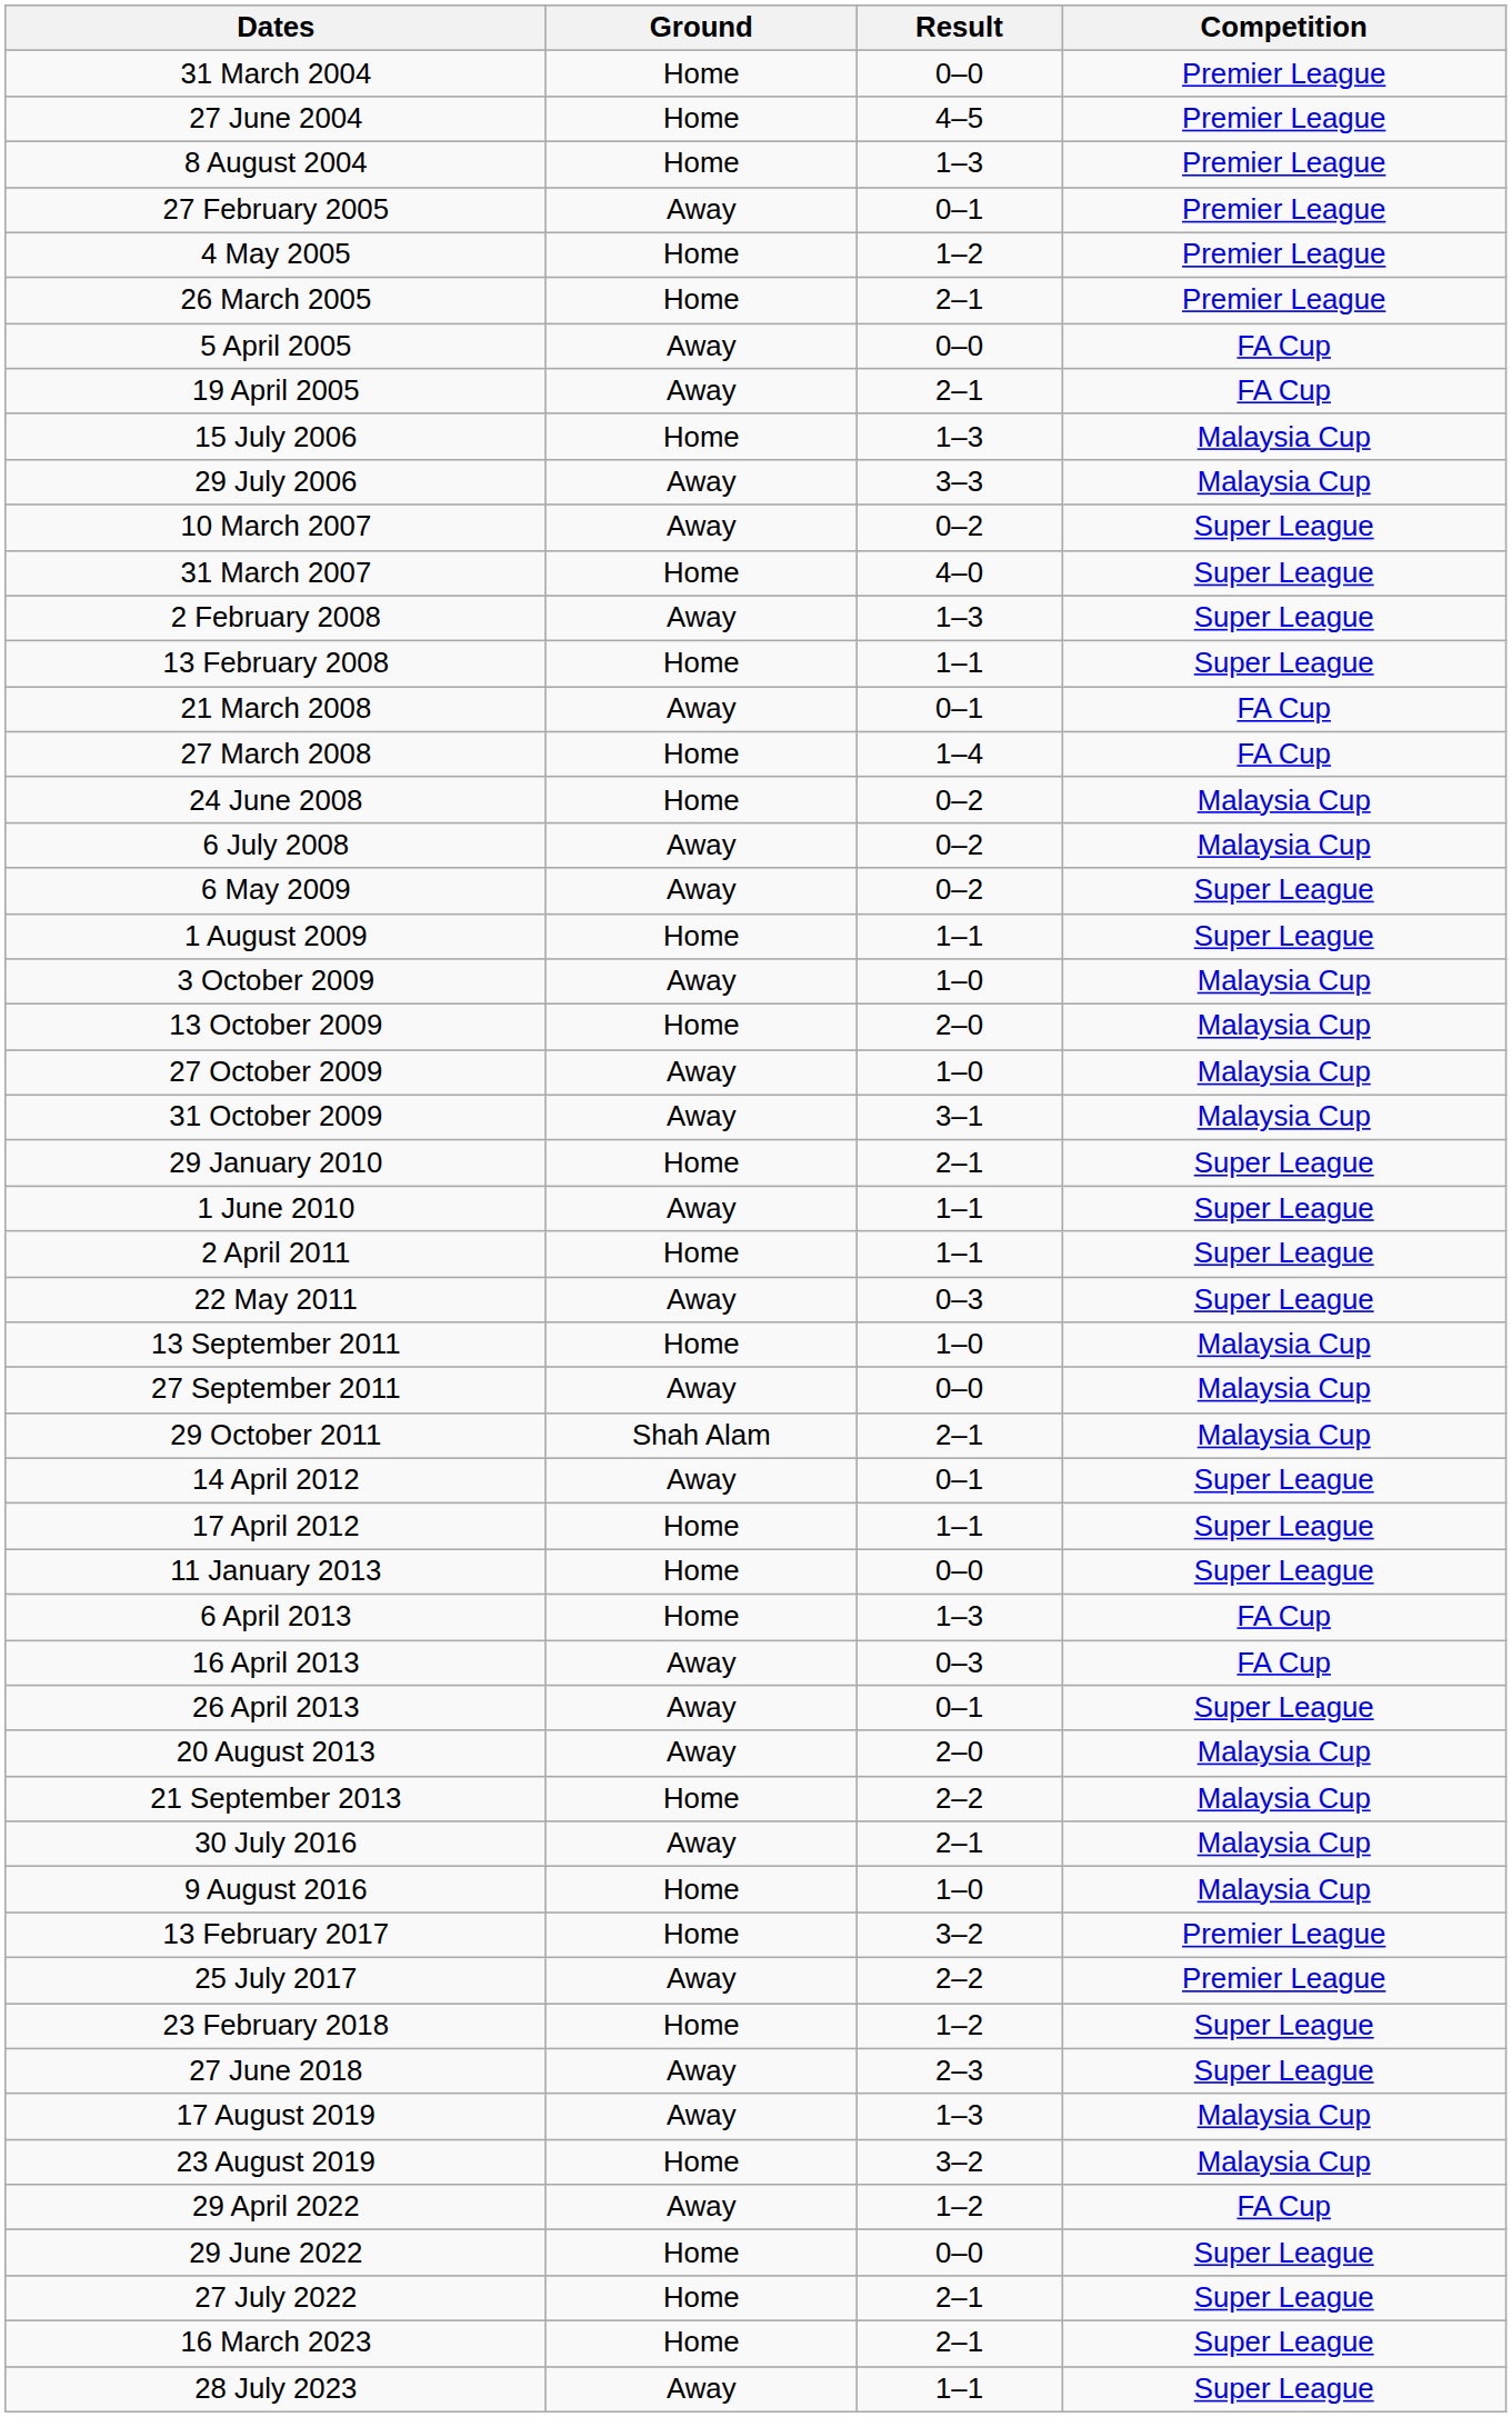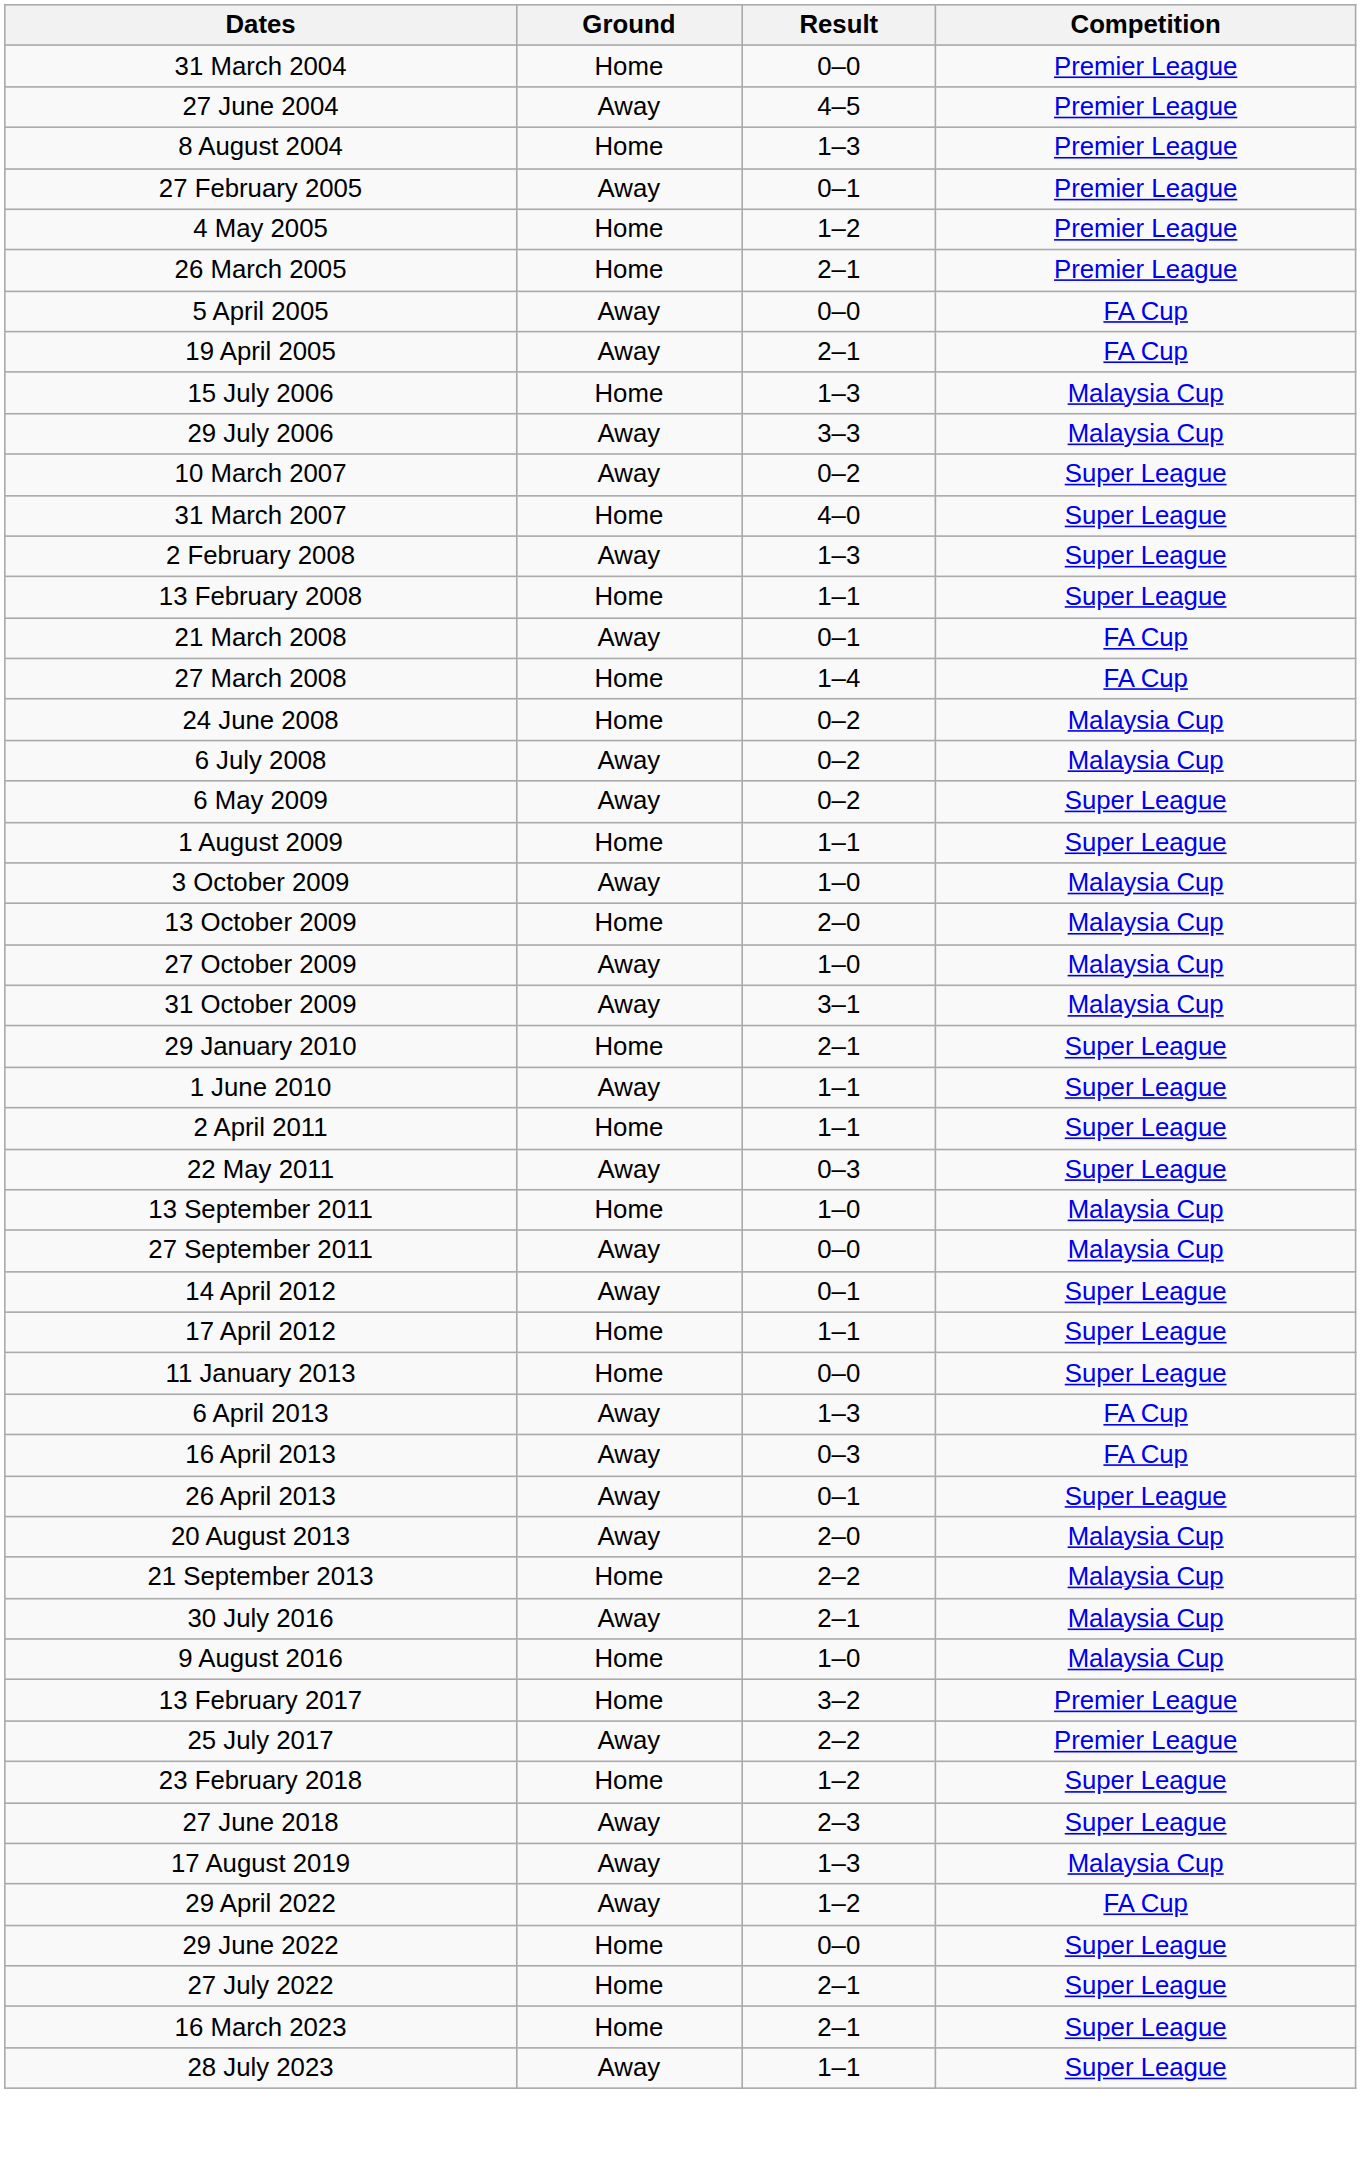 <table class="wikitable" style="width:95%;text-align:center">
 <tr>
 <th>Dates</th>
 <th>Ground</th>
 <th>Result</th>
 <th>Competition</th>
 </tr>
 <tr>
 <td>31 March 2004</td>
 <td>Home</td>
 <td>0–0</td>
 <td><a href='#'>Premier League</a></td>
 </tr>
 <tr>
 <td>27 June 2004</td>
-<td>Home</td>
+<td>Away</td>
 <td>4–5</td>
 <td><a href='#'>Premier League</a></td>
 </tr>
 <tr>
 <td>8 August 2004</td>
 <td>Home</td>
 <td>1–3</td>
 <td><a href='#'>Premier League</a></td>
 </tr>
 <tr>
 <td>27 February 2005</td>
 <td>Away</td>
 <td>0–1</td>
 <td><a href='#'>Premier League</a></td>
 </tr>
 <tr>
 <td>4 May 2005</td>
 <td>Home</td>
 <td>1–2</td>
 <td><a href='#'>Premier League</a></td>
 </tr>
 <tr>
 <td>26 March 2005</td>
 <td>Home</td>
 <td>2–1</td>
 <td><a href='#'>Premier League</a></td>
 </tr>
 <tr>
 <td>5 April 2005</td>
 <td>Away</td>
 <td>0–0</td>
 <td><a href='#'>FA Cup</a></td>
 </tr>
 <tr>
 <td>19 April 2005</td>
 <td>Away</td>
 <td>2–1</td>
 <td><a href='#'>FA Cup</a></td>
 </tr>
 <tr>
 <td>15 July 2006</td>
 <td>Home</td>
 <td>1–3</td>
 <td><a href='#'>Malaysia Cup</a></td>
 </tr>
 <tr>
 <td>29 July 2006</td>
 <td>Away</td>
 <td>3–3</td>
 <td><a href='#'>Malaysia Cup</a></td>
 </tr>
 <tr>
 <td>10 March 2007</td>
 <td>Away</td>
 <td>0–2</td>
 <td><a href='#'>Super League</a></td>
 </tr>
 <tr>
 <td>31 March 2007</td>
 <td>Home</td>
 <td>4–0</td>
 <td><a href='#'>Super League</a></td>
 </tr>
 <tr>
 <td>2 February 2008</td>
 <td>Away</td>
 <td>1–3</td>
 <td><a href='#'>Super League</a></td>
 </tr>
 <tr>
 <td>13 February 2008</td>
 <td>Home</td>
 <td>1–1</td>
 <td><a href='#'>Super League</a></td>
 </tr>
 <tr>
 <td>21 March 2008</td>
 <td>Away</td>
 <td>0–1</td>
 <td><a href='#'>FA Cup</a></td>
 </tr>
 <tr>
 <td>27 March 2008</td>
 <td>Home</td>
 <td>1–4</td>
 <td><a href='#'>FA Cup</a></td>
 </tr>
 <tr>
 <td>24 June 2008</td>
 <td>Home</td>
 <td>0–2</td>
 <td><a href='#'>Malaysia Cup</a></td>
 </tr>
 <tr>
 <td>6 July 2008</td>
 <td>Away</td>
 <td>0–2</td>
 <td><a href='#'>Malaysia Cup</a></td>
 </tr>
 <tr>
 <td>6 May 2009</td>
 <td>Away</td>
 <td>0–2</td>
 <td><a href='#'>Super League</a></td>
 </tr>
 <tr>
 <td>1 August 2009</td>
 <td>Home</td>
 <td>1–1</td>
 <td><a href='#'>Super League</a></td>
 </tr>
 <tr>
 <td>3 October 2009</td>
 <td>Away</td>
 <td>1–0</td>
 <td><a href='#'>Malaysia Cup</a></td>
 </tr>
 <tr>
 <td>13 October 2009</td>
 <td>Home</td>
 <td>2–0</td>
 <td><a href='#'>Malaysia Cup</a></td>
 </tr>
 <tr>
 <td>27 October 2009</td>
 <td>Away</td>
 <td>1–0</td>
 <td><a href='#'>Malaysia Cup</a></td>
 </tr>
 <tr>
 <td>31 October 2009</td>
 <td>Away</td>
 <td>3–1</td>
 <td><a href='#'>Malaysia Cup</a></td>
 </tr>
 <tr>
 <td>29 January 2010</td>
 <td>Home</td>
 <td>2–1</td>
 <td><a href='#'>Super League</a></td>
 </tr>
 <tr>
 <td>1 June 2010</td>
 <td>Away</td>
 <td>1–1</td>
 <td><a href='#'>Super League</a></td>
 </tr>
 <tr>
 <td>2 April 2011</td>
 <td>Home</td>
 <td>1–1</td>
 <td><a href='#'>Super League</a></td>
 </tr>
 <tr>
 <td>22 May 2011</td>
 <td>Away</td>
 <td>0–3</td>
 <td><a href='#'>Super League</a></td>
 </tr>
 <tr>
 <td>13 September 2011</td>
 <td>Home</td>
 <td>1–0</td>
 <td><a href='#'>Malaysia Cup</a></td>
 </tr>
 <tr>
 <td>27 September 2011</td>
 <td>Away</td>
 <td>0–0</td>
 <td><a href='#'>Malaysia Cup</a></td>
 </tr>
 <tr>
-<td>29 October 2011</td>
-<td>Shah Alam</td>
-<td>2–1</td>
-<td><a href='#'>Malaysia Cup</a></td>
-</tr>
-<tr>
 <td>14 April 2012</td>
 <td>Away</td>
 <td>0–1</td>
 <td><a href='#'>Super League</a></td>
 </tr>
 <tr>
 <td>17 April 2012</td>
 <td>Home</td>
 <td>1–1</td>
 <td><a href='#'>Super League</a></td>
 </tr>
 <tr>
 <td>11 January 2013</td>
 <td>Home</td>
 <td>0–0</td>
 <td><a href='#'>Super League</a></td>
 </tr>
 <tr>
 <td>6 April 2013</td>
-<td>Home</td>
+<td>Away</td>
 <td>1–3</td>
 <td><a href='#'>FA Cup</a></td>
 </tr>
 <tr>
 <td>16 April 2013</td>
 <td>Away</td>
 <td>0–3</td>
 <td><a href='#'>FA Cup</a></td>
 </tr>
 <tr>
 <td>26 April 2013</td>
 <td>Away</td>
 <td>0–1</td>
 <td><a href='#'>Super League</a></td>
 </tr>
 <tr>
 <td>20 August 2013</td>
 <td>Away</td>
 <td>2–0</td>
 <td><a href='#'>Malaysia Cup</a></td>
 </tr>
 <tr>
 <td>21 September 2013</td>
 <td>Home</td>
 <td>2–2</td>
 <td><a href='#'>Malaysia Cup</a></td>
 </tr>
 <tr>
 <td>30 July 2016</td>
 <td>Away</td>
 <td>2–1</td>
 <td><a href='#'>Malaysia Cup</a></td>
 </tr>
 <tr>
 <td>9 August 2016</td>
 <td>Home</td>
 <td>1–0</td>
 <td><a href='#'>Malaysia Cup</a></td>
 </tr>
 <tr>
 <td>13 February 2017</td>
 <td>Home</td>
 <td>3–2</td>
 <td><a href='#'>Premier League</a></td>
 </tr>
 <tr>
 <td>25 July 2017</td>
 <td>Away</td>
 <td>2–2</td>
 <td><a href='#'>Premier League</a></td>
 </tr>
 <tr>
 <td>23 February 2018</td>
 <td>Home</td>
 <td>1–2</td>
 <td><a href='#'>Super League</a></td>
 </tr>
 <tr>
 <td>27 June 2018</td>
 <td>Away</td>
 <td>2–3</td>
 <td><a href='#'>Super League</a></td>
 </tr>
 <tr>
 <td>17 August 2019</td>
 <td>Away</td>
 <td>1–3</td>
 <td><a href='#'>Malaysia Cup</a></td>
 </tr>
 <tr>
-<td>23 August 2019</td>
-<td>Home</td>
-<td>3–2</td>
-<td><a href='#'>Malaysia Cup</a></td>
-</tr>
-<tr>
 <td>29 April 2022</td>
 <td>Away</td>
 <td>1–2</td>
 <td><a href='#'>FA Cup</a></td>
 </tr>
 <tr>
 <td>29 June 2022</td>
 <td>Home</td>
 <td>0–0</td>
 <td><a href='#'>Super League</a></td>
 </tr>
 <tr>
 <td>27 July 2022</td>
 <td>Home</td>
 <td>2–1</td>
 <td><a href='#'>Super League</a></td>
 </tr>
 <tr>
 <td>16 March 2023</td>
 <td>Home</td>
 <td>2–1</td>
 <td><a href='#'>Super League</a></td>
 </tr>
 <tr>
 <td>28 July 2023</td>
 <td>Away</td>
 <td>1–1</td>
 <td><a href='#'>Super League</a></td>
 </tr>
 </table>
